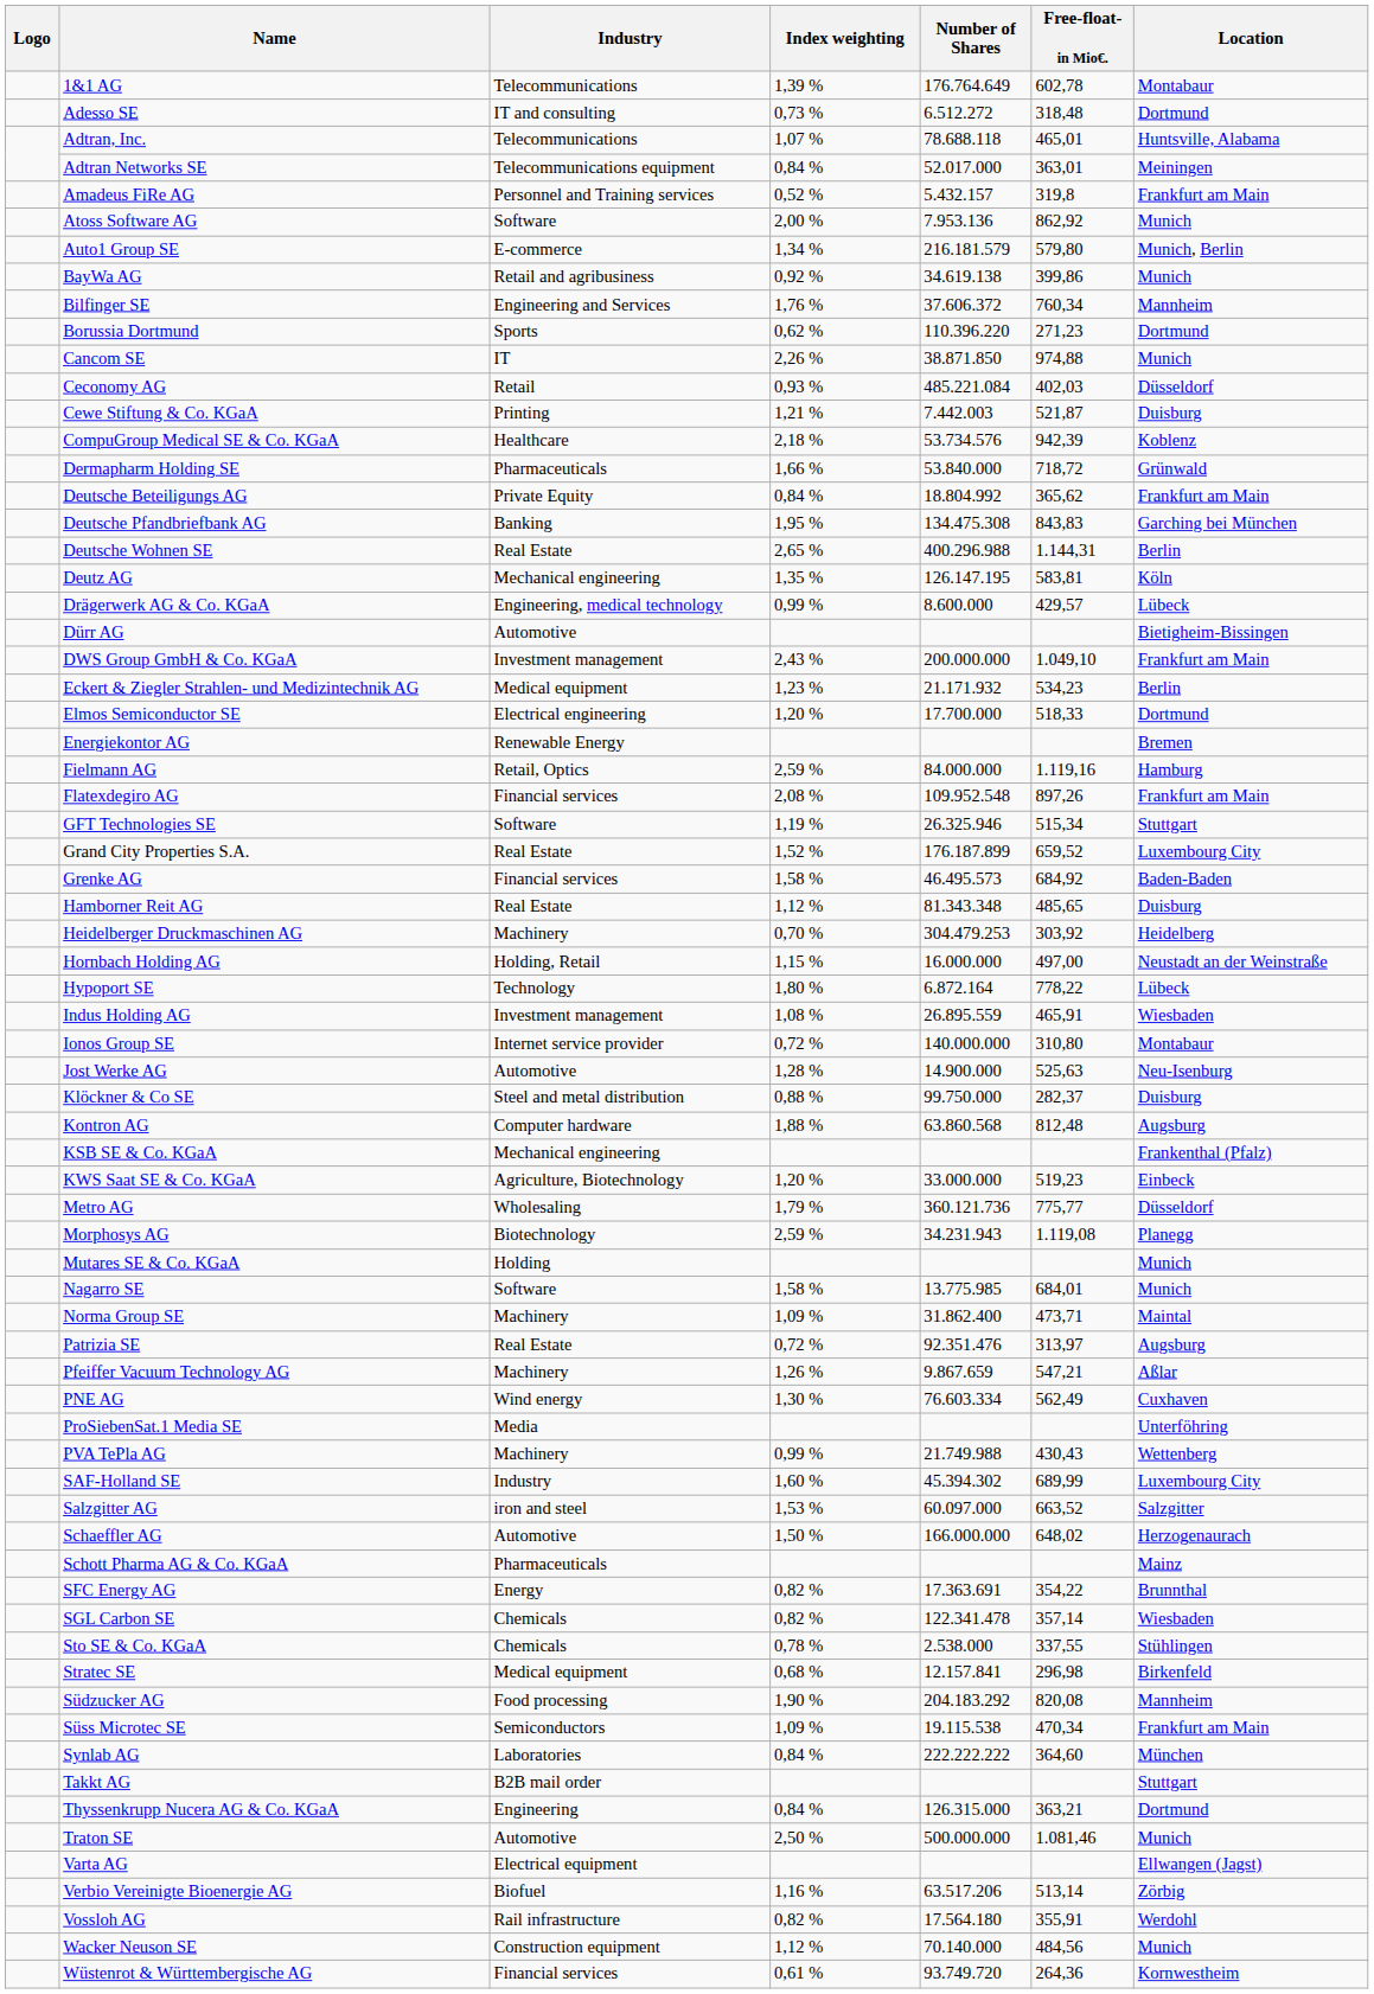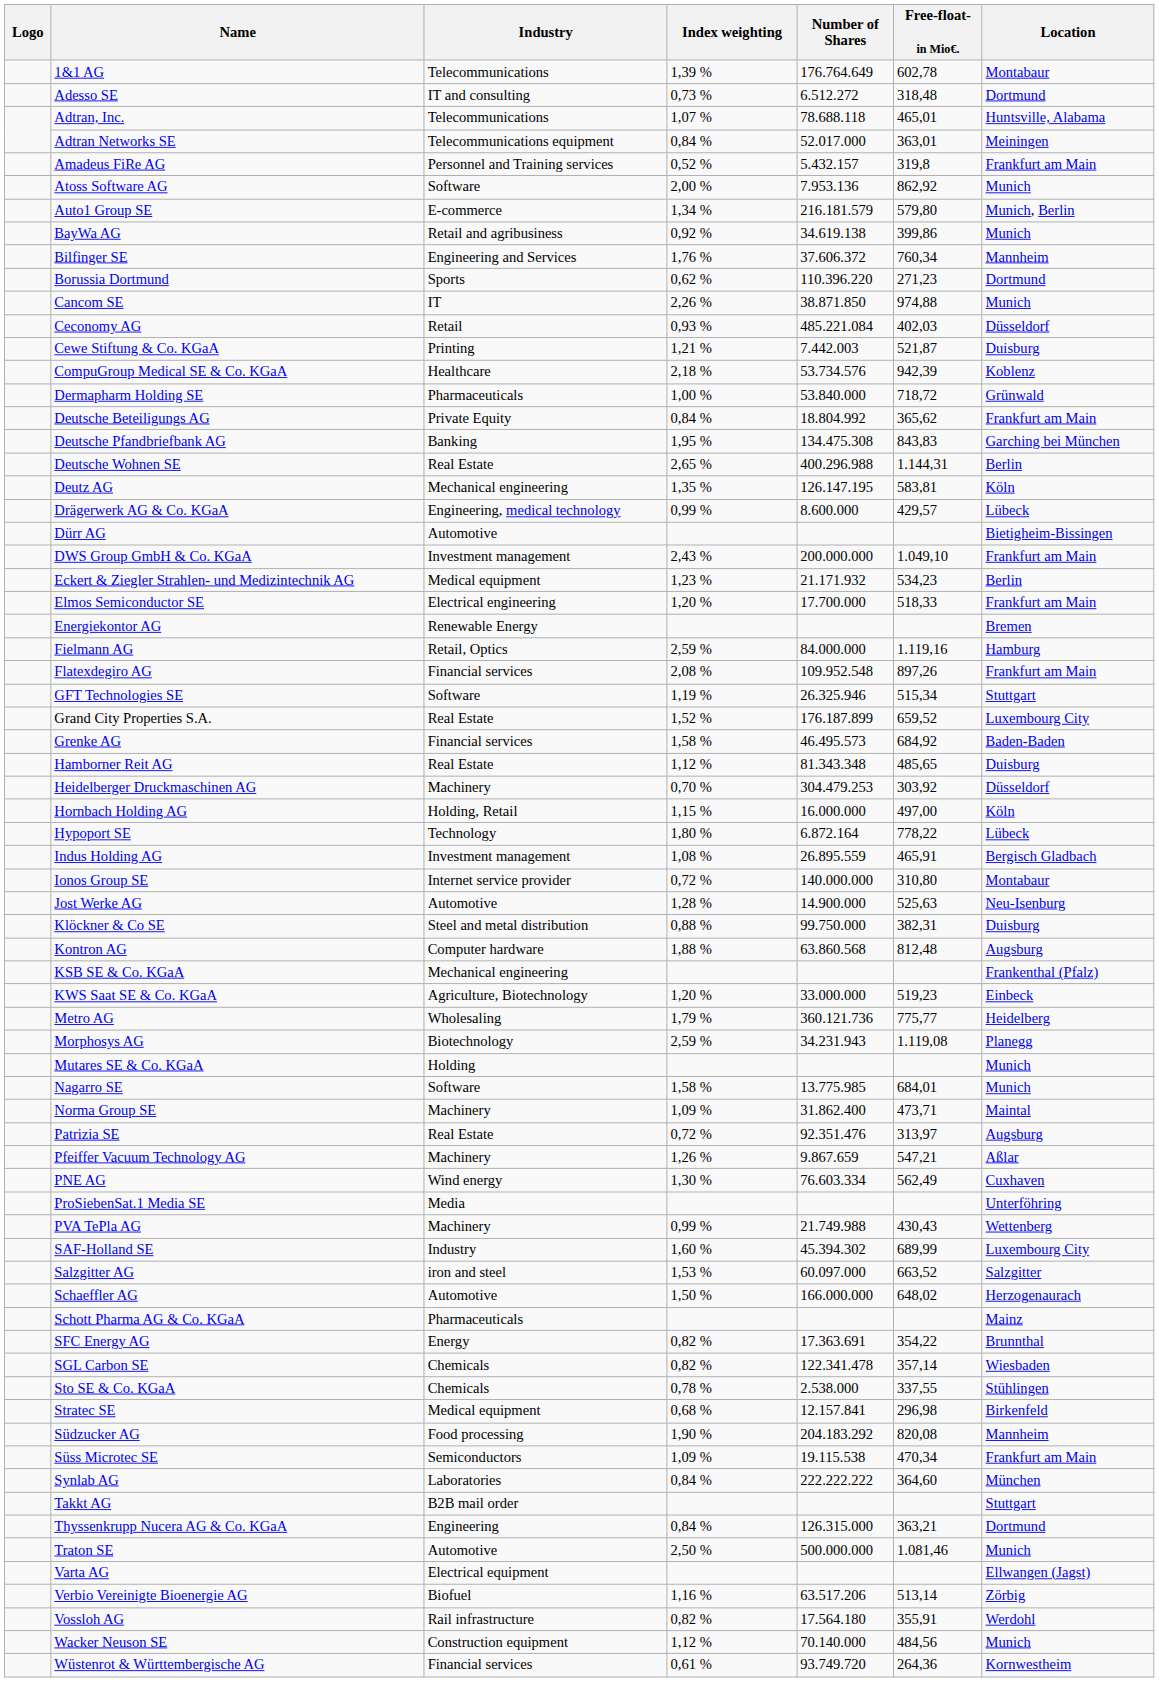 <table class="wikitable sortable zebra" style="width:100%;"id="constituents">
 <tr>
 <th>Logo</th>
 <th>Name</th>
 <th>Industry</th>
 <th>Index weighting</th>
 <th>Number of<br>Shares</th>
 <th>Free-float-<br>  <br><small>in Mio€. </small></th>
 <th>Location</th>
 </tr>
 <tr>
 <td style="text-align:center;"></td>
 <td><a href='#'>1&1 AG</a></td>
 <td>Telecommunications</td>
 <td>1,39 %</td>
 <td>176.764.649</td>
 <td>602,78</td>
 <td><a href='#'>Montabaur</a></td>
 </tr>
 <tr>
 <td style="text-align:center;"></td>
 <td><a href='#'>Adesso SE</a></td>
 <td>IT and consulting</td>
 <td>0,73 %</td>
 <td>6.512.272</td>
 <td>318,48</td>
 <td><a href='#'>Dortmund</a></td>
 </tr>
 <tr>
 <td rowspan="2" style="text-align:center;"></td>
 <td><a href='#'>Adtran, Inc.</a></td>
 <td>Telecommunications</td>
 <td>1,07 %</td>
 <td>78.688.118</td>
 <td>465,01</td>
 <td><a href='#'>Huntsville, Alabama</a></td>
 </tr>
 <tr>
 <td><a href='#'>Adtran Networks SE</a></td>
 <td>Telecommunications equipment</td>
 <td>0,84 %</td>
 <td>52.017.000</td>
 <td>363,01</td>
 <td><a href='#'>Meiningen</a></td>
 </tr>
 <tr>
 <td style="text-align:center;"></td>
 <td><a href='#'>Amadeus FiRe AG</a></td>
 <td>Personnel and Training services</td>
 <td>0,52 %</td>
 <td>5.432.157</td>
 <td>319,8</td>
 <td><a href='#'>Frankfurt am Main</a></td>
 </tr>
 <tr>
 <td style="text-align:center;"></td>
 <td><a href='#'>Atoss Software AG</a></td>
 <td>Software</td>
 <td>2,00 %</td>
 <td>7.953.136</td>
 <td>862,92</td>
 <td><a href='#'>Munich</a></td>
 </tr>
 <tr>
 <td style="text-align:center;"></td>
 <td><a href='#'>Auto1 Group SE</a></td>
 <td>E-commerce</td>
 <td>1,34 %</td>
 <td>216.181.579</td>
 <td>579,80</td>
 <td><a href='#'>Munich</a>, <a href='#'>Berlin</a></td>
 </tr>
 <tr>
 <td style="text-align:center;"></td>
 <td><a href='#'>BayWa AG</a></td>
 <td>Retail and agribusiness</td>
 <td>0,92 %</td>
 <td>34.619.138</td>
 <td>399,86</td>
 <td><a href='#'>Munich</a></td>
 </tr>
 <tr>
 <td style="text-align:center;"></td>
 <td><a href='#'>Bilfinger SE</a></td>
 <td>Engineering and Services</td>
 <td>1,76 %</td>
 <td>37.606.372</td>
 <td>760,34</td>
 <td><a href='#'>Mannheim</a></td>
 </tr>
 <tr>
 <td style="text-align:center;"></td>
 <td><a href='#'>Borussia Dortmund</a></td>
 <td>Sports</td>
 <td>0,62 %</td>
 <td>110.396.220</td>
 <td>271,23</td>
 <td><a href='#'>Dortmund</a></td>
 </tr>
 <tr>
 <td style="text-align:center;"></td>
 <td><a href='#'>Cancom SE</a></td>
 <td>IT</td>
 <td>2,26 %</td>
 <td>38.871.850</td>
 <td>974,88</td>
 <td><a href='#'>Munich</a></td>
 </tr>
 <tr>
 <td style="text-align:center;"></td>
 <td><a href='#'>Ceconomy AG</a></td>
 <td>Retail</td>
 <td>0,93 %</td>
 <td>485.221.084</td>
 <td>402,03</td>
 <td><a href='#'>Düsseldorf</a></td>
 </tr>
 <tr>
 <td style="text-align:center;"></td>
 <td><a href='#'>Cewe Stiftung & Co. KGaA</a></td>
 <td>Printing</td>
 <td>1,21 %</td>
 <td>7.442.003</td>
 <td>521,87</td>
 <td><a href='#'>Duisburg</a></td>
 </tr>
 <tr>
 <td style="text-align:center;"></td>
 <td><a href='#'>CompuGroup Medical SE & Co. KGaA</a></td>
 <td>Healthcare</td>
 <td>2,18 %</td>
 <td>53.734.576</td>
 <td>942,39</td>
 <td><a href='#'>Koblenz</a></td>
 </tr>
 <tr>
 <td style="text-align:center;"></td>
 <td><a href='#'>Dermapharm Holding SE</a></td>
 <td>Pharmaceuticals</td>
-<td>1,66 %</td>
+<td>1,00 %</td>
 <td>53.840.000</td>
 <td>718,72</td>
 <td><a href='#'>Grünwald</a></td>
 </tr>
 <tr>
 <td style="text-align:center;"></td>
 <td><a href='#'>Deutsche Beteiligungs AG</a></td>
 <td>Private Equity</td>
 <td>0,84 %</td>
 <td>18.804.992</td>
 <td>365,62</td>
 <td><a href='#'>Frankfurt am Main</a></td>
 </tr>
 <tr>
 <td style="text-align:center;"></td>
 <td><a href='#'>Deutsche Pfandbriefbank AG</a></td>
 <td>Banking</td>
 <td>1,95 %</td>
 <td>134.475.308</td>
 <td>843,83</td>
 <td><a href='#'>Garching bei München</a></td>
 </tr>
 <tr>
 <td style="text-align:center;"></td>
 <td><a href='#'>Deutsche Wohnen SE</a></td>
 <td>Real Estate</td>
 <td>2,65 %</td>
 <td>400.296.988</td>
 <td>1.144,31</td>
 <td><a href='#'>Berlin</a></td>
 </tr>
 <tr>
 <td style="text-align:center;"></td>
 <td><a href='#'>Deutz AG</a></td>
 <td>Mechanical engineering</td>
 <td>1,35 %</td>
 <td>126.147.195</td>
 <td>583,81</td>
 <td><a href='#'>Köln</a></td>
 </tr>
 <tr>
 <td style="text-align:center;"></td>
 <td><a href='#'>Drägerwerk AG & Co. KGaA</a></td>
 <td>Engineering, <a href='#'>medical technology</a></td>
 <td>0,99 %</td>
 <td>8.600.000</td>
 <td>429,57</td>
 <td><a href='#'>Lübeck</a></td>
 </tr>
 <tr>
 <td style="text-align:center;"></td>
 <td><a href='#'>Dürr AG</a></td>
 <td>Automotive</td>
 <td></td>
 <td></td>
 <td></td>
 <td><a href='#'>Bietigheim-Bissingen</a></td>
 </tr>
 <tr>
 <td style="text-align:center;"></td>
 <td><a href='#'>DWS Group GmbH & Co. KGaA</a></td>
 <td>Investment management</td>
 <td>2,43 %</td>
 <td>200.000.000</td>
 <td>1.049,10</td>
 <td><a href='#'>Frankfurt am Main</a></td>
 </tr>
 <tr>
 <td style="text-align:center;"></td>
 <td><a href='#'>Eckert & Ziegler Strahlen- und Medizintechnik AG</a></td>
 <td>Medical equipment</td>
 <td>1,23 %</td>
 <td>21.171.932</td>
 <td>534,23</td>
 <td><a href='#'>Berlin</a></td>
 </tr>
 <tr>
 <td style="text-align:center;"></td>
 <td><a href='#'>Elmos Semiconductor SE</a></td>
 <td>Electrical engineering</td>
 <td>1,20 %</td>
 <td>17.700.000</td>
 <td>518,33</td>
-<td><a href='#'>Dortmund</a></td>
+<td><a href='#'>Frankfurt am Main</a></td>
 </tr>
 <tr>
 <td style="text-align:center;"></td>
 <td><a href='#'>Energiekontor AG</a></td>
 <td>Renewable Energy</td>
 <td></td>
 <td></td>
 <td></td>
 <td><a href='#'>Bremen</a></td>
 </tr>
 <tr>
 <td style="text-align:center;"></td>
 <td><a href='#'>Fielmann AG</a></td>
 <td>Retail, Optics</td>
 <td>2,59 %</td>
 <td>84.000.000</td>
 <td>1.119,16</td>
 <td><a href='#'>Hamburg</a></td>
 </tr>
 <tr>
 <td style="text-align:center;"></td>
 <td><a href='#'>Flatexdegiro AG</a></td>
 <td>Financial services</td>
 <td>2,08 %</td>
 <td>109.952.548</td>
 <td>897,26</td>
 <td><a href='#'>Frankfurt am Main</a></td>
 </tr>
 <tr>
 <td style="text-align:center;"></td>
 <td><a href='#'>GFT Technologies SE</a></td>
 <td>Software</td>
 <td>1,19 %</td>
 <td>26.325.946</td>
 <td>515,34</td>
 <td><a href='#'>Stuttgart</a></td>
 </tr>
 <tr>
 <td style="text-align:center;"></td>
 <td>Grand City Properties S.A.</td>
 <td>Real Estate</td>
 <td>1,52 %</td>
 <td>176.187.899</td>
 <td>659,52</td>
 <td><a href='#'>Luxembourg City</a></td>
 </tr>
 <tr>
 <td style="text-align:center;"></td>
 <td><a href='#'>Grenke AG</a></td>
 <td>Financial services</td>
 <td>1,58 %</td>
 <td>46.495.573</td>
 <td>684,92</td>
 <td><a href='#'>Baden-Baden</a></td>
 </tr>
 <tr>
 <td style="text-align:center;"></td>
 <td><a href='#'>Hamborner Reit AG</a></td>
 <td>Real Estate</td>
 <td>1,12 %</td>
 <td>81.343.348</td>
 <td>485,65</td>
 <td><a href='#'>Duisburg</a></td>
 </tr>
 <tr>
 <td style="text-align:center;"></td>
 <td><a href='#'>Heidelberger Druckmaschinen AG</a></td>
 <td>Machinery</td>
 <td>0,70 %</td>
 <td>304.479.253</td>
 <td>303,92</td>
-<td><a href='#'>Heidelberg</a></td>
+<td><a href='#'>Düsseldorf</a></td>
 </tr>
 <tr>
 <td style="text-align:center;"></td>
 <td><a href='#'>Hornbach Holding AG</a></td>
 <td>Holding, Retail</td>
 <td>1,15 %</td>
 <td>16.000.000</td>
 <td>497,00</td>
-<td><a href='#'>Neustadt an der Weinstraße</a></td>
+<td><a href='#'>Köln</a></td>
 </tr>
 <tr>
 <td style="text-align:center;"></td>
 <td><a href='#'>Hypoport SE</a></td>
 <td>Technology</td>
 <td>1,80 %</td>
 <td>6.872.164</td>
 <td>778,22</td>
 <td><a href='#'>Lübeck</a></td>
 </tr>
 <tr>
 <td style="text-align:center;"></td>
 <td><a href='#'>Indus Holding AG</a></td>
 <td>Investment management</td>
 <td>1,08 %</td>
 <td>26.895.559</td>
 <td>465,91</td>
-<td><a href='#'>Wiesbaden</a></td>
+<td><a href='#'>Bergisch Gladbach</a></td>
 </tr>
 <tr>
 <td style="text-align:center;"></td>
 <td><a href='#'>Ionos Group SE</a></td>
 <td>Internet service provider</td>
 <td>0,72 %</td>
 <td>140.000.000</td>
 <td>310,80</td>
 <td><a href='#'>Montabaur</a></td>
 </tr>
 <tr>
 <td style="text-align:center;"></td>
 <td><a href='#'>Jost Werke AG</a></td>
 <td>Automotive</td>
 <td>1,28 %</td>
 <td>14.900.000</td>
 <td>525,63</td>
 <td><a href='#'>Neu-Isenburg</a></td>
 </tr>
 <tr>
 <td style="text-align:center;"></td>
 <td><a href='#'>Klöckner & Co SE</a></td>
 <td>Steel and metal distribution</td>
 <td>0,88 %</td>
 <td>99.750.000</td>
-<td>282,37</td>
+<td>382,31</td>
 <td><a href='#'>Duisburg</a></td>
 </tr>
 <tr>
 <td style="text-align:center;"></td>
 <td><a href='#'>Kontron AG</a></td>
 <td>Computer hardware</td>
 <td>1,88 %</td>
 <td>63.860.568</td>
 <td>812,48</td>
 <td><a href='#'>Augsburg</a></td>
 </tr>
 <tr>
 <td style="text-align:center;"></td>
 <td><a href='#'>KSB SE & Co. KGaA</a></td>
 <td>Mechanical engineering</td>
 <td></td>
 <td></td>
 <td></td>
 <td><a href='#'>Frankenthal (Pfalz)</a></td>
 </tr>
 <tr>
 <td style="text-align:center;"></td>
 <td><a href='#'>KWS Saat SE & Co. KGaA</a></td>
 <td>Agriculture, Biotechnology</td>
 <td>1,20 %</td>
 <td>33.000.000</td>
 <td>519,23</td>
 <td><a href='#'>Einbeck</a></td>
 </tr>
 <tr>
 <td style="text-align:center;"></td>
 <td><a href='#'>Metro AG</a></td>
 <td>Wholesaling</td>
 <td>1,79 %</td>
 <td>360.121.736</td>
 <td>775,77</td>
-<td><a href='#'>Düsseldorf</a></td>
+<td><a href='#'>Heidelberg</a></td>
 </tr>
 <tr>
 <td style="text-align:center;"></td>
 <td><a href='#'>Morphosys AG</a></td>
 <td>Biotechnology</td>
 <td>2,59 %</td>
 <td>34.231.943</td>
 <td>1.119,08</td>
 <td><a href='#'>Planegg</a></td>
 </tr>
 <tr>
 <td style="text-align:center;"></td>
 <td><a href='#'>Mutares SE & Co. KGaA</a></td>
 <td>Holding</td>
 <td></td>
 <td></td>
 <td></td>
 <td><a href='#'>Munich</a></td>
 </tr>
 <tr>
 <td style="text-align:center;"></td>
 <td><a href='#'>Nagarro SE</a></td>
 <td>Software</td>
 <td>1,58 %</td>
 <td>13.775.985</td>
 <td>684,01</td>
 <td><a href='#'>Munich</a></td>
 </tr>
 <tr>
 <td style="text-align:center;"></td>
 <td><a href='#'>Norma Group SE</a></td>
 <td>Machinery</td>
 <td>1,09 %</td>
 <td>31.862.400</td>
 <td>473,71</td>
 <td><a href='#'>Maintal</a></td>
 </tr>
 <tr>
 <td style="text-align:center;"></td>
 <td><a href='#'>Patrizia SE</a></td>
 <td>Real Estate</td>
 <td>0,72 %</td>
 <td>92.351.476</td>
 <td>313,97</td>
 <td><a href='#'>Augsburg</a></td>
 </tr>
 <tr>
 <td style="text-align:center;"></td>
 <td><a href='#'>Pfeiffer Vacuum Technology AG</a></td>
 <td>Machinery</td>
 <td>1,26 %</td>
 <td>9.867.659</td>
 <td>547,21</td>
 <td><a href='#'>Aßlar</a></td>
 </tr>
 <tr>
 <td style="text-align:center;"></td>
 <td><a href='#'>PNE AG</a></td>
 <td>Wind energy</td>
 <td>1,30 %</td>
 <td>76.603.334</td>
 <td>562,49</td>
 <td><a href='#'>Cuxhaven</a></td>
 </tr>
 <tr>
 <td style="text-align:center;"></td>
 <td><a href='#'>ProSiebenSat.1 Media SE</a></td>
 <td>Media</td>
 <td></td>
 <td></td>
 <td></td>
 <td><a href='#'>Unterföhring</a></td>
 </tr>
 <tr>
 <td style="text-align:center;"></td>
 <td><a href='#'>PVA TePla AG</a></td>
 <td>Machinery</td>
 <td>0,99 %</td>
 <td>21.749.988</td>
 <td>430,43</td>
 <td><a href='#'>Wettenberg</a></td>
 </tr>
 <tr>
 <td style="text-align:center;"></td>
 <td><a href='#'>SAF-Holland SE</a></td>
 <td>Industry</td>
 <td>1,60 %</td>
 <td>45.394.302</td>
 <td>689,99</td>
 <td><a href='#'>Luxembourg City</a></td>
 </tr>
 <tr>
 <td style="text-align:center;"></td>
 <td><a href='#'>Salzgitter AG</a></td>
 <td>iron and steel</td>
 <td>1,53 %</td>
 <td>60.097.000</td>
 <td>663,52</td>
 <td><a href='#'>Salzgitter</a></td>
 </tr>
 <tr>
 <td style="text-align:center;"></td>
 <td><a href='#'>Schaeffler AG</a></td>
 <td>Automotive</td>
 <td>1,50 %</td>
 <td>166.000.000</td>
 <td>648,02</td>
 <td><a href='#'>Herzogenaurach</a></td>
 </tr>
 <tr>
 <td style="text-align:center;"></td>
 <td><a href='#'>Schott Pharma AG & Co. KGaA</a></td>
 <td>Pharmaceuticals</td>
 <td></td>
 <td></td>
 <td></td>
 <td><a href='#'>Mainz</a></td>
 </tr>
 <tr>
 <td style="text-align:center;"></td>
 <td><a href='#'>SFC Energy AG</a></td>
 <td>Energy</td>
 <td>0,82 %</td>
 <td>17.363.691</td>
 <td>354,22</td>
 <td><a href='#'>Brunnthal</a></td>
 </tr>
 <tr>
 <td style="text-align:center;"></td>
 <td><a href='#'>SGL Carbon SE</a></td>
 <td>Chemicals</td>
 <td>0,82 %</td>
 <td>122.341.478</td>
 <td>357,14</td>
 <td><a href='#'>Wiesbaden</a></td>
 </tr>
 <tr>
 <td style="text-align:center;"></td>
 <td><a href='#'>Sto SE & Co. KGaA</a></td>
 <td>Chemicals</td>
 <td>0,78 %</td>
 <td>2.538.000</td>
 <td>337,55</td>
 <td><a href='#'>Stühlingen</a></td>
 </tr>
 <tr>
 <td style="text-align:center;"></td>
 <td><a href='#'>Stratec SE</a></td>
 <td>Medical equipment</td>
 <td>0,68 %</td>
 <td>12.157.841</td>
 <td>296,98</td>
 <td><a href='#'>Birkenfeld</a></td>
 </tr>
 <tr>
 <td style="text-align:center;"></td>
 <td><a href='#'>Südzucker AG</a></td>
 <td>Food processing</td>
 <td>1,90 %</td>
 <td>204.183.292</td>
 <td>820,08</td>
 <td><a href='#'>Mannheim</a></td>
 </tr>
 <tr>
 <td style="text-align:center;"></td>
 <td><a href='#'>Süss Microtec SE</a></td>
 <td>Semiconductors</td>
 <td>1,09 %</td>
 <td>19.115.538</td>
 <td>470,34</td>
 <td><a href='#'>Frankfurt am Main</a></td>
 </tr>
 <tr>
 <td style="text-align:center;"></td>
 <td><a href='#'>Synlab AG</a></td>
 <td>Laboratories</td>
 <td>0,84 %</td>
 <td>222.222.222</td>
 <td>364,60</td>
 <td><a href='#'>München</a></td>
 </tr>
 <tr>
 <td style="text-align:center;"></td>
 <td><a href='#'>Takkt AG</a></td>
 <td>B2B mail order</td>
 <td></td>
 <td></td>
 <td></td>
 <td><a href='#'>Stuttgart</a></td>
 </tr>
 <tr>
 <td style="text-align:center;"></td>
 <td><a href='#'>Thyssenkrupp Nucera AG & Co. KGaA</a></td>
 <td>Engineering</td>
 <td>0,84 %</td>
 <td>126.315.000</td>
 <td>363,21</td>
 <td><a href='#'>Dortmund</a></td>
 </tr>
 <tr>
 <td style="text-align:center;"></td>
 <td><a href='#'>Traton SE</a></td>
 <td>Automotive</td>
 <td>2,50 %</td>
 <td>500.000.000</td>
 <td>1.081,46</td>
 <td><a href='#'>Munich</a></td>
 </tr>
 <tr>
 <td style="text-align:center;"></td>
 <td><a href='#'>Varta AG</a></td>
 <td>Electrical equipment</td>
 <td></td>
 <td></td>
 <td></td>
 <td><a href='#'>Ellwangen (Jagst)</a></td>
 </tr>
 <tr>
 <td style="text-align:center;"></td>
 <td><a href='#'>Verbio Vereinigte Bioenergie AG</a></td>
 <td>Biofuel</td>
 <td>1,16 %</td>
 <td>63.517.206</td>
 <td>513,14</td>
 <td><a href='#'>Zörbig</a></td>
 </tr>
 <tr>
 <td style="text-align:center;"></td>
 <td><a href='#'>Vossloh AG</a></td>
 <td>Rail infrastructure</td>
 <td>0,82 %</td>
 <td>17.564.180</td>
 <td>355,91</td>
 <td><a href='#'>Werdohl</a></td>
 </tr>
 <tr>
 <td style="text-align:center;"></td>
 <td><a href='#'>Wacker Neuson SE</a></td>
 <td>Construction equipment</td>
 <td>1,12 %</td>
 <td>70.140.000</td>
 <td>484,56</td>
 <td><a href='#'>Munich</a></td>
 </tr>
 <tr>
 <td style="text-align:center;"></td>
 <td><a href='#'>Wüstenrot & Württembergische AG</a></td>
 <td>Financial services</td>
 <td>0,61 %</td>
 <td>93.749.720</td>
 <td>264,36</td>
 <td><a href='#'>Kornwestheim</a></td>
 </tr>
 </table>
